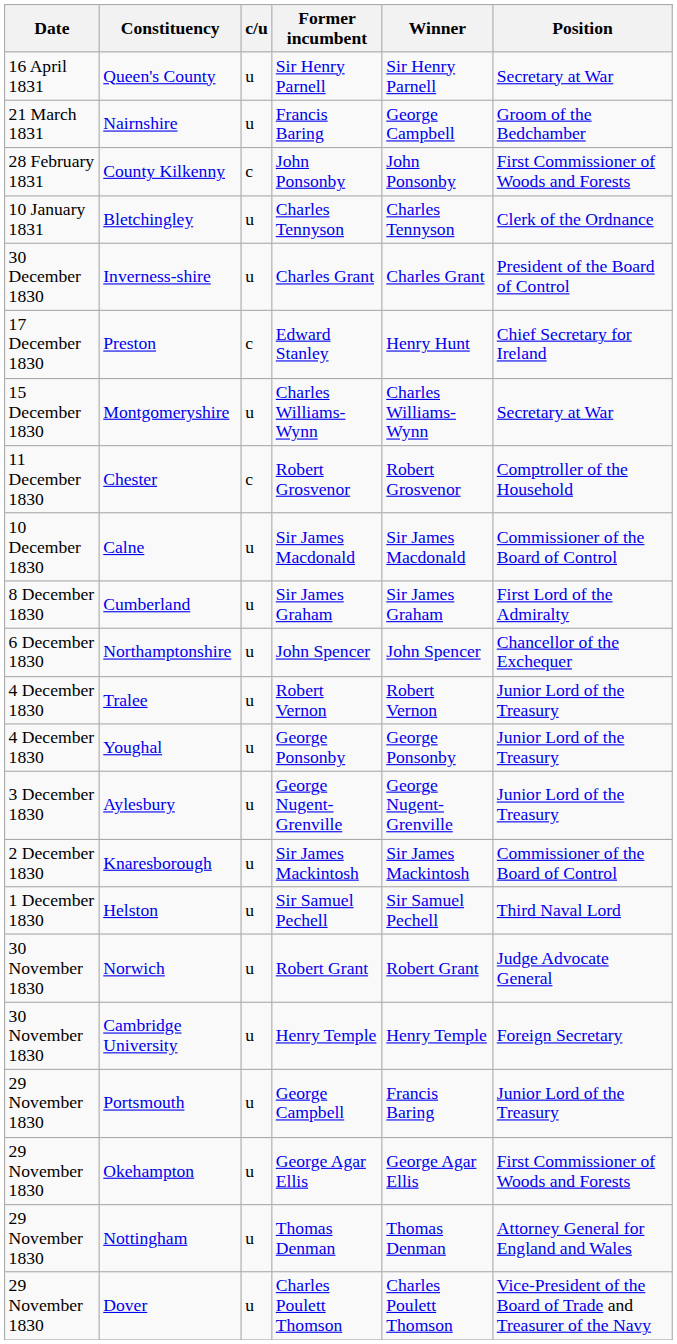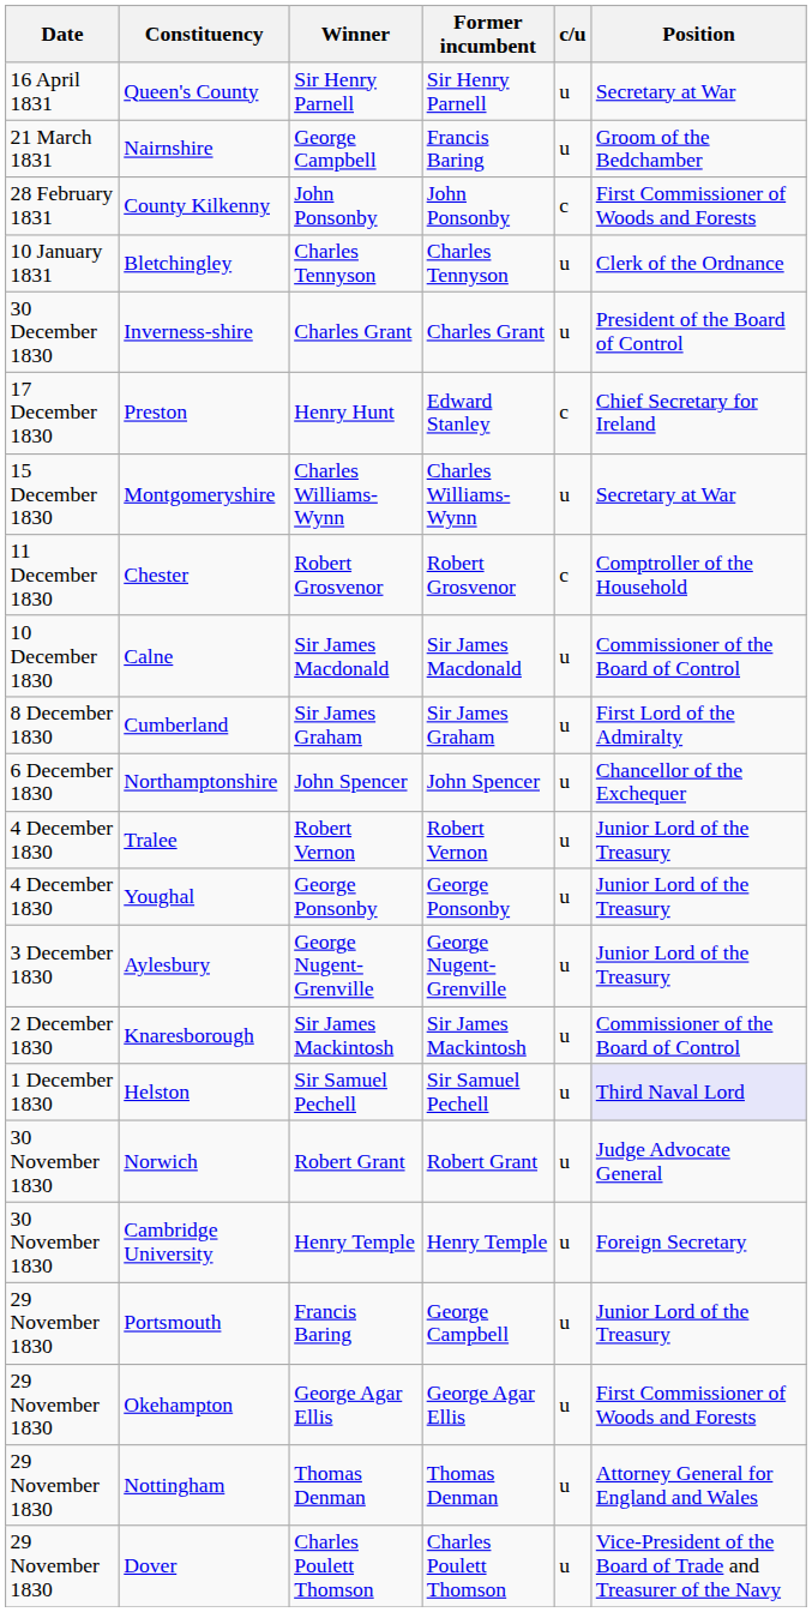 <table class="wikitable">
 <tr>
 <th>Date</th>
 <th>Constituency</th>
+<th>Winner</th>
+<th>Former incumbent</th>
 <th>c/u</th>
-<th>Former incumbent</th>
-<th>Winner</th>
 <th>Position</th>
 </tr>
 <tr>
 <td>16 April 1831</td>
 <td><a href='#'>Queen's County</a></td>
-<td>u</td>
 <td><a href='#'>Sir Henry Parnell</a></td>
 <td><a href='#'>Sir Henry Parnell</a></td>
+<td>u</td>
 <td><a href='#'>Secretary at War</a></td>
 </tr>
 <tr>
 <td>21 March 1831</td>
 <td><a href='#'>Nairnshire</a></td>
+<td><a href='#'>George Campbell</a></td>
+<td><a href='#'>Francis Baring</a></td>
 <td>u</td>
-<td><a href='#'>Francis Baring</a></td>
-<td><a href='#'>George Campbell</a></td>
 <td><a href='#'>Groom of the Bedchamber</a></td>
 </tr>
 <tr>
 <td>28 February 1831</td>
 <td><a href='#'>County Kilkenny</a></td>
-<td>c</td>
 <td><a href='#'>John Ponsonby</a></td>
 <td><a href='#'>John Ponsonby</a></td>
+<td>c</td>
 <td><a href='#'>First Commissioner of Woods and Forests</a></td>
 </tr>
 <tr>
 <td>10 January 1831</td>
 <td><a href='#'>Bletchingley</a></td>
-<td>u</td>
 <td><a href='#'>Charles Tennyson</a></td>
 <td><a href='#'>Charles Tennyson</a></td>
+<td>u</td>
 <td><a href='#'>Clerk of the Ordnance</a></td>
 </tr>
 <tr>
 <td>30 December 1830</td>
 <td><a href='#'>Inverness-shire</a></td>
-<td>u</td>
 <td><a href='#'>Charles Grant</a></td>
 <td><a href='#'>Charles Grant</a></td>
+<td>u</td>
 <td><a href='#'>President of the Board of Control</a></td>
 </tr>
 <tr>
 <td>17 December 1830</td>
 <td><a href='#'>Preston</a></td>
+<td><a href='#'>Henry Hunt</a></td>
+<td><a href='#'>Edward Stanley</a></td>
 <td>c</td>
-<td><a href='#'>Edward Stanley</a></td>
-<td><a href='#'>Henry Hunt</a></td>
 <td><a href='#'>Chief Secretary for Ireland</a></td>
 </tr>
 <tr>
 <td>15 December 1830</td>
 <td><a href='#'>Montgomeryshire</a></td>
-<td>u</td>
 <td><a href='#'>Charles Williams-Wynn</a></td>
 <td><a href='#'>Charles Williams-Wynn</a></td>
+<td>u</td>
 <td><a href='#'>Secretary at War</a></td>
 </tr>
 <tr>
 <td>11 December 1830</td>
 <td><a href='#'>Chester</a></td>
-<td>c</td>
 <td><a href='#'>Robert Grosvenor</a></td>
 <td><a href='#'>Robert Grosvenor</a></td>
+<td>c</td>
 <td><a href='#'>Comptroller of the Household</a></td>
 </tr>
 <tr>
 <td>10 December 1830</td>
 <td><a href='#'>Calne</a></td>
-<td>u</td>
 <td><a href='#'>Sir James Macdonald</a></td>
 <td><a href='#'>Sir James Macdonald</a></td>
+<td>u</td>
 <td><a href='#'>Commissioner of the Board of Control</a></td>
 </tr>
 <tr>
 <td>8 December 1830</td>
 <td><a href='#'>Cumberland</a></td>
-<td>u</td>
 <td><a href='#'>Sir James Graham</a></td>
 <td><a href='#'>Sir James Graham</a></td>
+<td>u</td>
 <td><a href='#'>First Lord of the Admiralty</a></td>
 </tr>
 <tr>
 <td>6 December 1830</td>
 <td><a href='#'>Northamptonshire</a></td>
-<td>u</td>
 <td><a href='#'>John Spencer</a></td>
 <td><a href='#'>John Spencer</a></td>
+<td>u</td>
 <td><a href='#'>Chancellor of the Exchequer</a></td>
 </tr>
 <tr>
 <td>4 December 1830</td>
 <td><a href='#'>Tralee</a></td>
-<td>u</td>
 <td><a href='#'>Robert Vernon</a></td>
 <td><a href='#'>Robert Vernon</a></td>
+<td>u</td>
 <td><a href='#'>Junior Lord of the Treasury</a></td>
 </tr>
 <tr>
 <td>4 December 1830</td>
 <td><a href='#'>Youghal</a></td>
-<td>u</td>
 <td><a href='#'>George Ponsonby</a></td>
 <td><a href='#'>George Ponsonby</a></td>
+<td>u</td>
 <td><a href='#'>Junior Lord of the Treasury</a></td>
 </tr>
 <tr>
 <td>3 December 1830</td>
 <td><a href='#'>Aylesbury</a></td>
-<td>u</td>
 <td><a href='#'>George Nugent-Grenville</a></td>
 <td><a href='#'>George Nugent-Grenville</a></td>
+<td>u</td>
 <td><a href='#'>Junior Lord of the Treasury</a></td>
 </tr>
 <tr>
 <td>2 December 1830</td>
 <td><a href='#'>Knaresborough</a></td>
-<td>u</td>
 <td><a href='#'>Sir James Mackintosh</a></td>
 <td><a href='#'>Sir James Mackintosh</a></td>
+<td>u</td>
 <td><a href='#'>Commissioner of the Board of Control</a></td>
 </tr>
 <tr>
 <td>1 December 1830</td>
 <td><a href='#'>Helston</a></td>
-<td>u</td>
 <td><a href='#'>Sir Samuel Pechell</a></td>
 <td><a href='#'>Sir Samuel Pechell</a></td>
-<td><a href='#'>Third Naval Lord</a></td>
+<td>u</td>
+<td style="background: lavender;"><a href='#'>Third Naval Lord</a></td>
 </tr>
 <tr>
 <td>30 November 1830</td>
 <td><a href='#'>Norwich</a></td>
-<td>u</td>
 <td><a href='#'>Robert Grant</a></td>
 <td><a href='#'>Robert Grant</a></td>
+<td>u</td>
 <td><a href='#'>Judge Advocate General</a></td>
 </tr>
 <tr>
 <td>30 November 1830</td>
 <td><a href='#'>Cambridge University</a></td>
-<td>u</td>
 <td><a href='#'>Henry Temple</a></td>
 <td><a href='#'>Henry Temple</a></td>
+<td>u</td>
 <td><a href='#'>Foreign Secretary</a></td>
 </tr>
 <tr>
 <td>29 November 1830</td>
 <td><a href='#'>Portsmouth</a></td>
+<td><a href='#'>Francis Baring</a></td>
+<td><a href='#'>George Campbell</a></td>
 <td>u</td>
-<td><a href='#'>George Campbell</a></td>
-<td><a href='#'>Francis Baring</a></td>
 <td><a href='#'>Junior Lord of the Treasury</a></td>
 </tr>
 <tr>
 <td>29 November 1830</td>
 <td><a href='#'>Okehampton</a></td>
-<td>u</td>
 <td><a href='#'>George Agar Ellis</a></td>
 <td><a href='#'>George Agar Ellis</a></td>
+<td>u</td>
 <td><a href='#'>First Commissioner of Woods and Forests</a></td>
 </tr>
 <tr>
 <td>29 November 1830</td>
 <td><a href='#'>Nottingham</a></td>
-<td>u</td>
 <td><a href='#'>Thomas Denman</a></td>
 <td><a href='#'>Thomas Denman</a></td>
+<td>u</td>
 <td><a href='#'>Attorney General for England and Wales</a></td>
 </tr>
 <tr>
 <td>29 November 1830</td>
 <td><a href='#'>Dover</a></td>
-<td>u</td>
 <td><a href='#'>Charles Poulett Thomson</a></td>
 <td><a href='#'>Charles Poulett Thomson</a></td>
+<td>u</td>
 <td><a href='#'>Vice-President of the Board of Trade</a> and <a href='#'>Treasurer of the Navy</a></td>
 </tr>
 </table>
